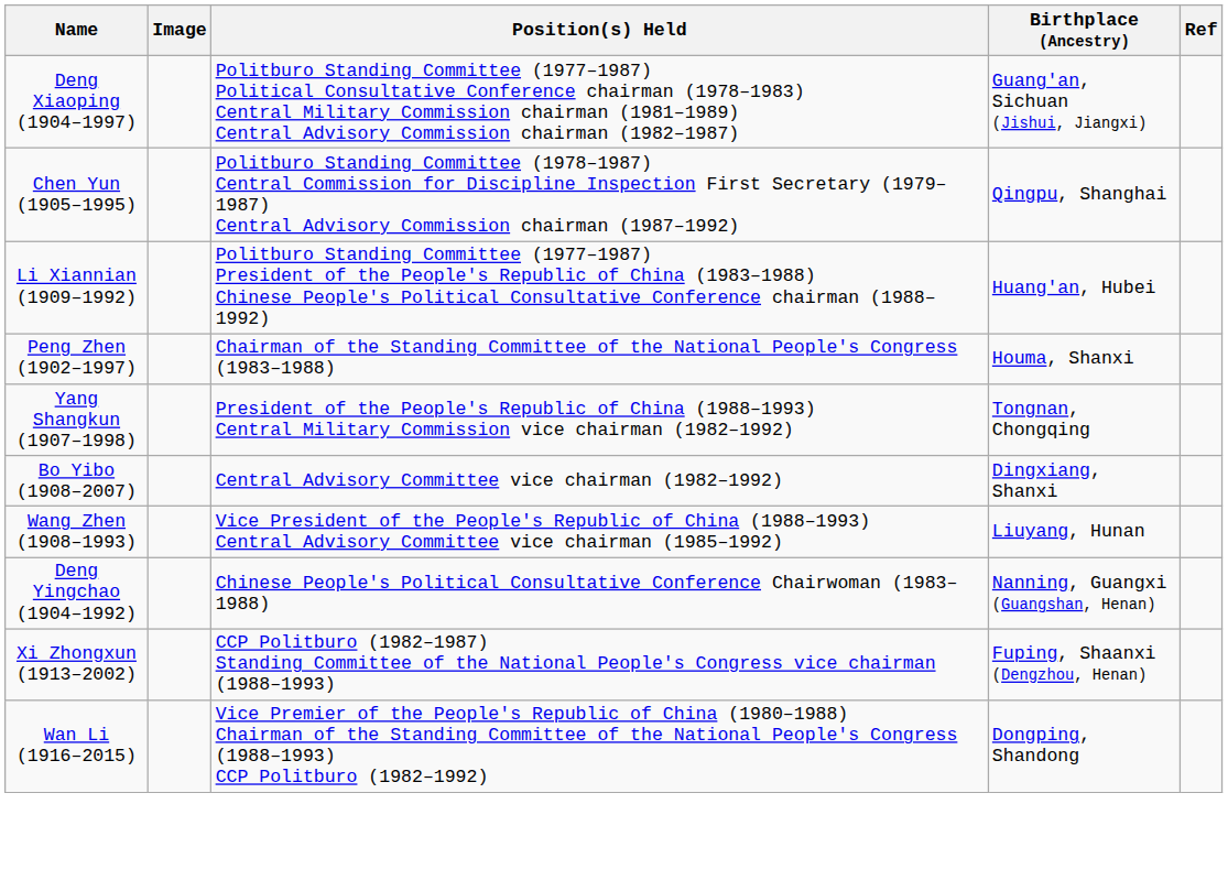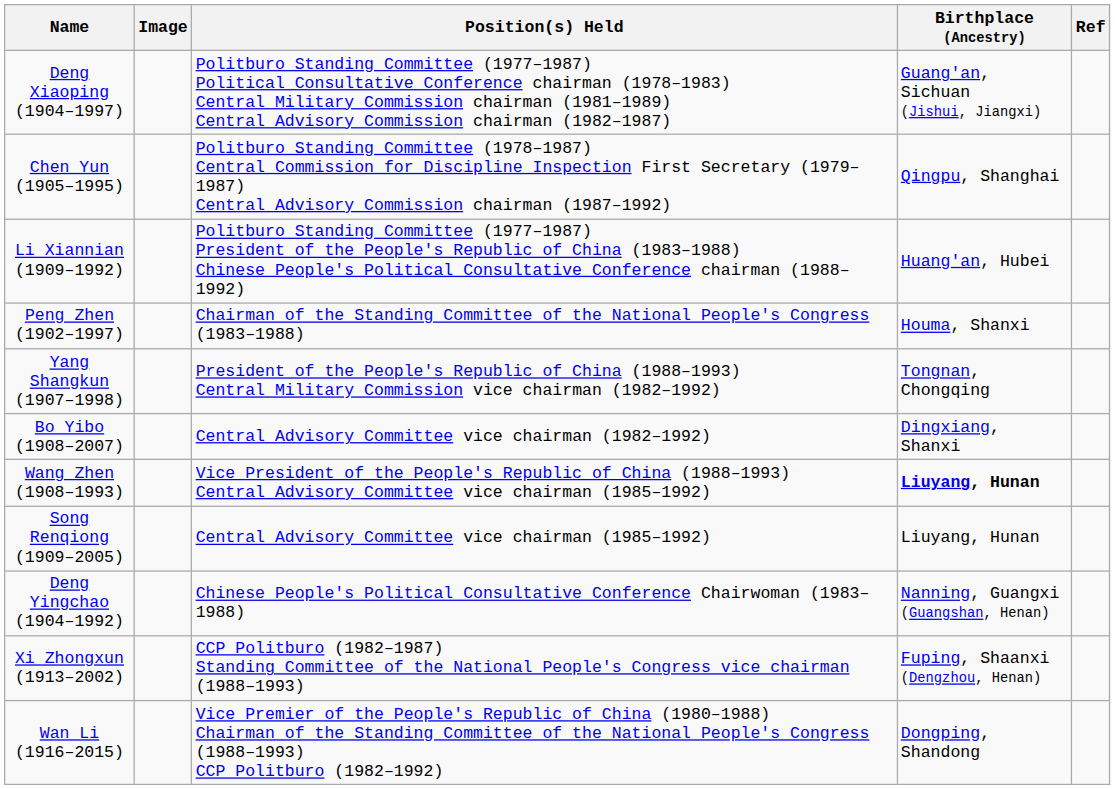 <table class="wikitable">
 <tr>
 <th>Name</th>
 <th>Image</th>
 <th>Position(s) Held</th>
 <th>Birthplace<br><small>(Ancestry)</small></th>
 <th>Ref</th>
 </tr>
 <tr>
 <td scope="row" align=center><a href='#'>Deng Xiaoping</a><br>(1904–1997)</td>
 <td></td>
 <td><a href='#'>Politburo Standing Committee</a> (1977–1987)<br><a href='#'>Political Consultative Conference</a> chairman (1978–1983)<br><a href='#'>Central Military Commission</a> chairman (1981–1989)<br><a href='#'>Central Advisory Commission</a> chairman (1982–1987)</td>
 <td><a href='#'>Guang'an</a>, Sichuan<br><small>(<a href='#'>Jishui</a>, Jiangxi)</small></td>
 <td></td>
 </tr>
 <tr>
 <td scope="row" align=center><a href='#'>Chen Yun</a><br>(1905–1995)</td>
 <td></td>
 <td><a href='#'>Politburo Standing Committee</a> (1978–1987)<br><a href='#'>Central Commission for Discipline Inspection</a> First Secretary (1979–1987)<br><a href='#'>Central Advisory Commission</a> chairman (1987–1992)</td>
 <td><a href='#'>Qingpu</a>, Shanghai</td>
 <td></td>
 </tr>
 <tr>
 <td scope="row" align=center><a href='#'>Li Xiannian</a><br>(1909–1992)</td>
 <td></td>
 <td><a href='#'>Politburo Standing Committee</a> (1977–1987)<br><a href='#'>President of the People's Republic of China</a> (1983–1988)<br><a href='#'>Chinese People's Political Consultative Conference</a> chairman (1988–1992)</td>
 <td><a href='#'>Huang'an</a>, Hubei</td>
 <td></td>
 </tr>
 <tr>
 <td scope="row" align=center><a href='#'>Peng Zhen</a><br>(1902–1997)</td>
 <td></td>
 <td><a href='#'>Chairman of the Standing Committee of the National People's Congress</a> (1983–1988)</td>
 <td><a href='#'>Houma</a>, Shanxi</td>
 <td></td>
 </tr>
 <tr>
 <td scope="row" align=center><a href='#'>Yang Shangkun</a><br>(1907–1998)</td>
 <td></td>
 <td><a href='#'>President of the People's Republic of China</a> (1988–1993)<br><a href='#'>Central Military Commission</a> vice chairman (1982–1992)</td>
 <td><a href='#'>Tongnan</a>, Chongqing</td>
 <td></td>
 </tr>
 <tr>
 <td scope="row" align=center><a href='#'>Bo Yibo</a><br>(1908–2007)</td>
 <td></td>
 <td><a href='#'>Central Advisory Committee</a> vice chairman (1982–1992)</td>
 <td><a href='#'>Dingxiang</a>, Shanxi</td>
 <td></td>
 </tr>
 <tr>
 <td scope="row" align=center><a href='#'>Wang Zhen</a><br>(1908–1993)</td>
 <td></td>
 <td><a href='#'>Vice President of the People's Republic of China</a> (1988–1993)<br><a href='#'>Central Advisory Committee</a> vice chairman (1985–1992)</td>
-<td><a href='#'>Liuyang</a>, Hunan</td>
+<td><strong><a href='#'>Liuyang</a>, Hunan</strong></td>
+<td></td>
+</tr>
+<tr>
+<td scope="row" align=center><a href='#'>Song Renqiong</a><br>(1909–2005)</td>
+<td></td>
+<td><a href='#'>Central Advisory Committee</a> vice chairman (1985–1992)</td>
+<td>Liuyang, Hunan</td>
 <td></td>
 </tr>
 <tr>
 <td scope="row" align=center><a href='#'>Deng Yingchao</a><br>(1904–1992)</td>
 <td></td>
 <td><a href='#'>Chinese People's Political Consultative Conference</a> Chairwoman (1983–1988)</td>
 <td><a href='#'>Nanning</a>, Guangxi<br><small>(<a href='#'>Guangshan</a>, Henan)</small></td>
 <td></td>
 </tr>
 <tr>
 <td scope="row" align=center><a href='#'>Xi Zhongxun</a><br>(1913–2002)</td>
 <td></td>
 <td><a href='#'>CCP Politburo</a> (1982–1987)<br><a href='#'>Standing Committee of the National People's Congress vice chairman</a> (1988–1993)</td>
 <td><a href='#'>Fuping</a>, Shaanxi<br><small>(<a href='#'>Dengzhou</a>, Henan)</small></td>
 <td></td>
 </tr>
 <tr>
 <td scope="row" align=center><a href='#'>Wan Li</a><br>(1916–2015)</td>
 <td></td>
 <td><a href='#'>Vice Premier of the People's Republic of China</a> (1980–1988)<br><a href='#'>Chairman of the Standing Committee of the National People's Congress</a> (1988–1993)<br><a href='#'>CCP Politburo</a> (1982–1992)</td>
 <td><a href='#'>Dongping</a>, Shandong</td>
 <td></td>
 </tr>
 </table>
